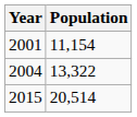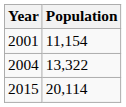 <table class="wikitable">
 <tr>
 <th>Year</th>
 <th>Population</th>
 </tr>
 <tr>
 <td>2001</td>
 <td>11,154</td>
 </tr>
 <tr>
 <td>2004</td>
 <td>13,322</td>
 </tr>
 <tr>
 <td>2015</td>
-<td>20,514</td>
+<td>20,114</td>
 </tr>
 </table>
